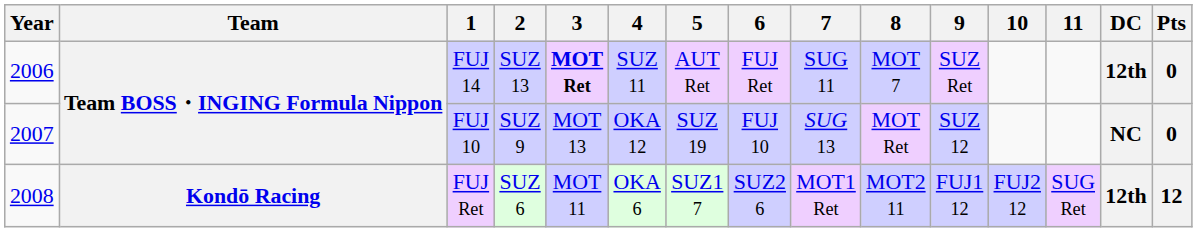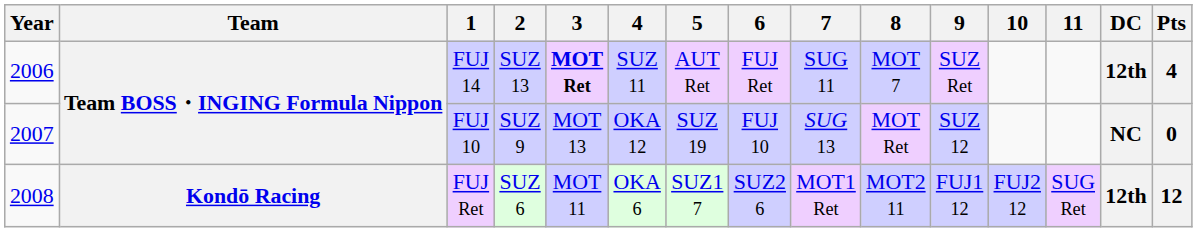 <table class="wikitable" style="text-align:center; font-size:90%">
 <tr>
 <th>Year</th>
 <th>Team</th>
 <th>1</th>
 <th>2</th>
 <th>3</th>
 <th>4</th>
 <th>5</th>
 <th>6</th>
 <th>7</th>
 <th>8</th>
 <th>9</th>
 <th>10</th>
 <th>11</th>
 <th>DC</th>
 <th>Pts</th>
 </tr>
 <tr>
 <td><a href='#'>2006</a></td>
 <th rowspan="2">Team <a href='#'>BOSS</a>・<a href='#'>INGING Formula Nippon</a></th>
 <td bgcolor="#CFCFFF"><a href='#'>FUJ</a><br><small>14</small></td>
 <td bgcolor="#CFCFFF"><a href='#'>SUZ</a><br><small>13</small></td>
 <td bgcolor="#EFCFFF"><strong><a href='#'>MOT</a><br><small>Ret</small></strong></td>
 <td bgcolor="#CFCFFF"><a href='#'>SUZ</a><br><small>11</small></td>
 <td bgcolor="#EFCFFF"><a href='#'>AUT</a><br><small>Ret</small></td>
 <td bgcolor="#EFCFFF"><a href='#'>FUJ</a><br><small>Ret</small></td>
 <td bgcolor="#CFCFFF"><a href='#'>SUG</a><br><small>11</small></td>
 <td bgcolor="#CFCFFF"><a href='#'>MOT</a><br><small>7</small></td>
 <td bgcolor="#EFCFFF"><a href='#'>SUZ</a><br><small>Ret</small></td>
 <td></td>
 <td></td>
 <th>12th</th>
-<th>0</th>
+<th>4</th>
 </tr>
 <tr>
 <td><a href='#'>2007</a></td>
 <td bgcolor="#CFCFFF"><a href='#'>FUJ</a><br><small>10</small></td>
 <td bgcolor="#CFCFFF"><a href='#'>SUZ</a><br><small>9</small></td>
 <td bgcolor="#CFCFFF"><a href='#'>MOT</a><br><small>13</small></td>
 <td bgcolor="#CFCFFF"><a href='#'>OKA</a><br><small>12</small></td>
 <td bgcolor="#CFCFFF"><a href='#'>SUZ</a><br><small>19</small></td>
 <td bgcolor="#CFCFFF"><a href='#'>FUJ</a><br><small>10</small></td>
 <td bgcolor="#CFCFFF"><em><a href='#'>SUG</a></em><br><small>13</small></td>
 <td bgcolor="#EFCFFF"><a href='#'>MOT</a><br><small>Ret</small></td>
 <td bgcolor="#CFCFFF"><a href='#'>SUZ</a><br><small>12</small></td>
 <td></td>
 <td></td>
 <th>NC</th>
 <th>0</th>
 </tr>
 <tr>
 <td><a href='#'>2008</a></td>
 <th><a href='#'>Kondō Racing</a></th>
 <td bgcolor="#EFCFFF"><a href='#'>FUJ</a><br><small>Ret</small></td>
 <td bgcolor="#DFFFDF"><a href='#'>SUZ</a><br><small>6</small></td>
 <td bgcolor="#CFCFFF"><a href='#'>MOT</a><br><small>11</small></td>
 <td bgcolor="#DFFFDF"><a href='#'>OKA</a><br><small>6</small></td>
 <td bgcolor="#DFFFDF"><a href='#'>SUZ1</a><br><small>7</small></td>
 <td bgcolor="#CFCFFF"><a href='#'>SUZ2</a><br><small>6</small></td>
 <td bgcolor="#EFCFFF"><a href='#'>MOT1</a><br><small>Ret</small></td>
 <td bgcolor="#CFCFFF"><a href='#'>MOT2</a><br><small>11</small></td>
 <td bgcolor="#CFCFFF"><a href='#'>FUJ1</a><br><small>12</small></td>
 <td bgcolor="#CFCFFF"><a href='#'>FUJ2</a><br><small>12</small></td>
 <td bgcolor="#EFCFFF"><a href='#'>SUG</a><br><small>Ret</small></td>
 <th>12th</th>
 <th>12</th>
 </tr>
 </table>
